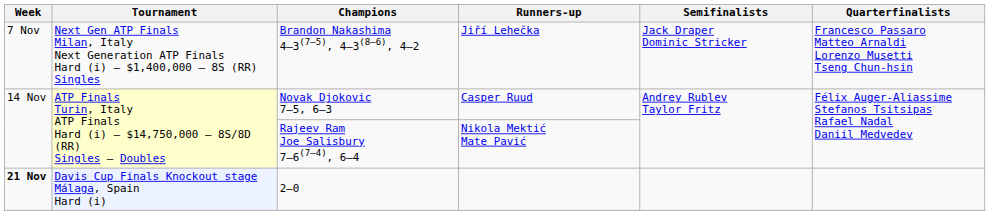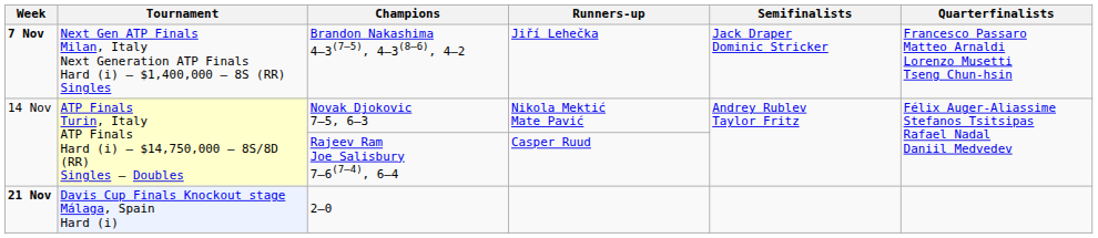 <table class=wikitable style=font-size:95%>
 <tr>
 <th style="width:48px;">Week</th>
 <th style="width:250px;">Tournament</th>
 <th style="width:200px;">Champions</th>
 <th style="width:200px;">Runners-up</th>
 <th style="width:190px;">Semifinalists</th>
 <th style="width:190px;">Quarterfinalists</th>
 </tr>
 <tr valign=top>
-<td>7 Nov</td>
+<td><strong>7 Nov</strong></td>
 <td><a href='#'>Next Gen ATP Finals</a> <br> <a href='#'>Milan</a>, Italy <br> Next Generation ATP Finals <br> Hard (i) – $1,400,000 – 8S (RR) <br> <a href='#'>Singles</a></td>
 <td> <a href='#'>Brandon Nakashima</a> <br> 4–3<sup>(7–5)</sup>, 4–3<sup>(8–6)</sup>, 4–2</td>
 <td> <a href='#'>Jiří Lehečka</a></td>
 <td> <a href='#'>Jack Draper</a> <br>  <a href='#'>Dominic Stricker</a></td>
 <td>  <a href='#'>Francesco Passaro</a> <br>  <a href='#'>Matteo Arnaldi</a> <br>  <a href='#'>Lorenzo Musetti</a> <br>  <a href='#'>Tseng Chun-hsin</a></td>
 </tr>
 <tr valign=top>
 <td rowspan=2>14 Nov</td>
 <td rowspan=2 style="background:#ffc;"><a href='#'>ATP Finals</a> <br> <a href='#'>Turin</a>, Italy <br> ATP Finals <br> Hard (i) – $14,750,000 – 8S/8D (RR) <br> <a href='#'>Singles</a> – <a href='#'>Doubles</a></td>
 <td> <a href='#'>Novak Djokovic</a> <br> 7–5, 6–3</td>
-<td> <a href='#'>Casper Ruud</a></td>
+<td> <a href='#'>Nikola Mektić</a> <br>  <a href='#'>Mate Pavić</a></td>
 <td rowspan=2> <a href='#'>Andrey Rublev</a> <br>  <a href='#'>Taylor Fritz</a></td>
 <td rowspan=2>  <a href='#'>Félix Auger-Aliassime</a> <br>  <a href='#'>Stefanos Tsitsipas</a><br>  <a href='#'>Rafael Nadal</a> <br> <a href='#'>Daniil Medvedev</a></td>
 </tr>
 <tr valign=top>
 <td> <a href='#'>Rajeev Ram</a> <br>  <a href='#'>Joe Salisbury</a> <br> 7–6<sup>(7–4)</sup>, 6–4</td>
-<td> <a href='#'>Nikola Mektić</a> <br>  <a href='#'>Mate Pavić</a></td>
+<td> <a href='#'>Casper Ruud</a></td>
 </tr>
 <tr valign=top>
 <td><strong>21 Nov</strong></td>
 <td style="background:#ecf2ff;"><a href='#'>Davis Cup Finals Knockout stage</a> <br> <a href='#'>Málaga</a>, Spain <br> Hard (i)</td>
 <td style="text-align:left"> <br> 2–0</td>
 <td></td>
 <td> <br> </td>
 <td> <br>  <br>  <br> </td>
 </tr>
 </table>
